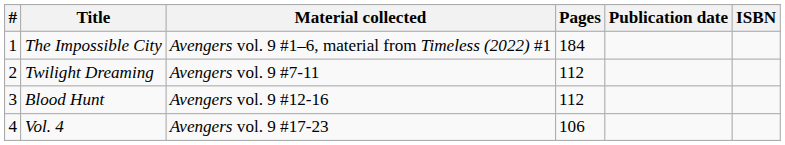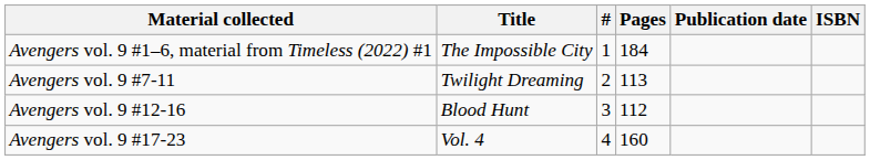 <table class="wikitable">
 <tr>
+<th>Material collected</th>
+<th>Title</th>
 <th>#</th>
-<th>Title</th>
-<th>Material collected</th>
 <th>Pages</th>
 <th>Publication date</th>
 <th>ISBN</th>
 </tr>
 <tr>
+<td><em>Avengers</em> vol. 9 #1–6, material from <em>Timeless (2022)</em> #1</td>
+<td><em>The Impossible City</em></td>
 <td>1</td>
-<td><em>The Impossible City</em></td>
-<td><em>Avengers</em> vol. 9 #1–6, material from <em>Timeless (2022)</em> #1</td>
 <td>184</td>
 <td></td>
 <td></td>
 </tr>
 <tr>
+<td><em>Avengers</em> vol. 9 #7-11</td>
+<td><em>Twilight Dreaming</em></td>
 <td>2</td>
-<td><em>Twilight Dreaming</em></td>
-<td><em>Avengers</em> vol. 9 #7-11</td>
+<td>113</td>
+<td></td>
+<td></td>
+</tr>
+<tr>
+<td><em>Avengers</em> vol. 9 #12-16</td>
+<td><em>Blood Hunt</em></td>
+<td>3</td>
 <td>112</td>
 <td></td>
 <td></td>
 </tr>
 <tr>
-<td>3</td>
-<td><em>Blood Hunt</em></td>
-<td><em>Avengers</em> vol. 9 #12-16</td>
-<td>112</td>
-<td></td>
-<td></td>
-</tr>
-<tr>
+<td><em>Avengers</em> vol. 9 #17-23</td>
+<td><em>Vol. 4</em></td>
 <td>4</td>
-<td><em>Vol. 4</em></td>
-<td><em>Avengers</em> vol. 9 #17-23</td>
-<td>106</td>
+<td>160</td>
 <td></td>
 <td></td>
 </tr>
 </table>
